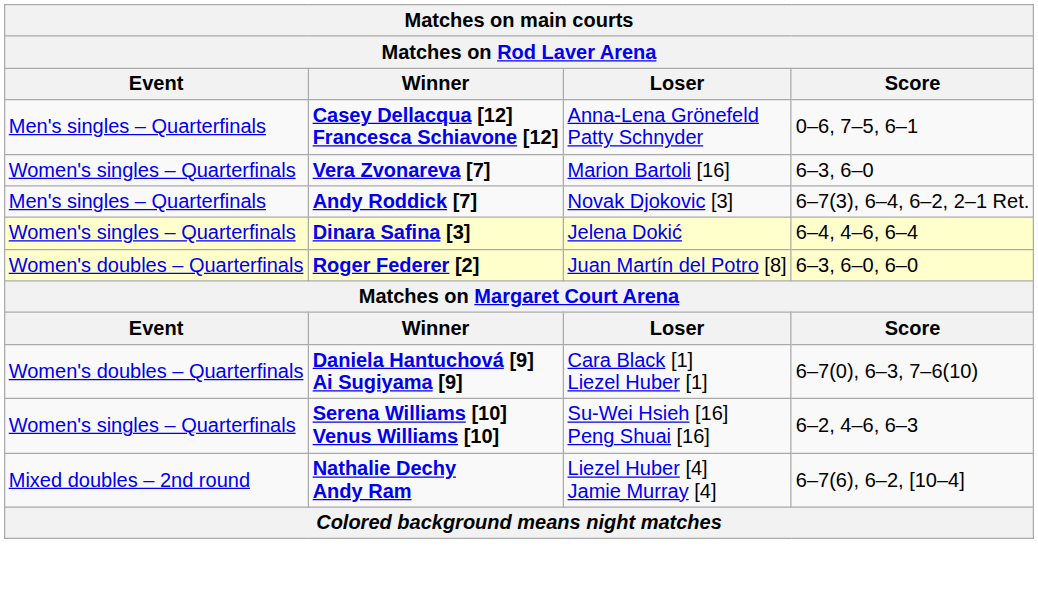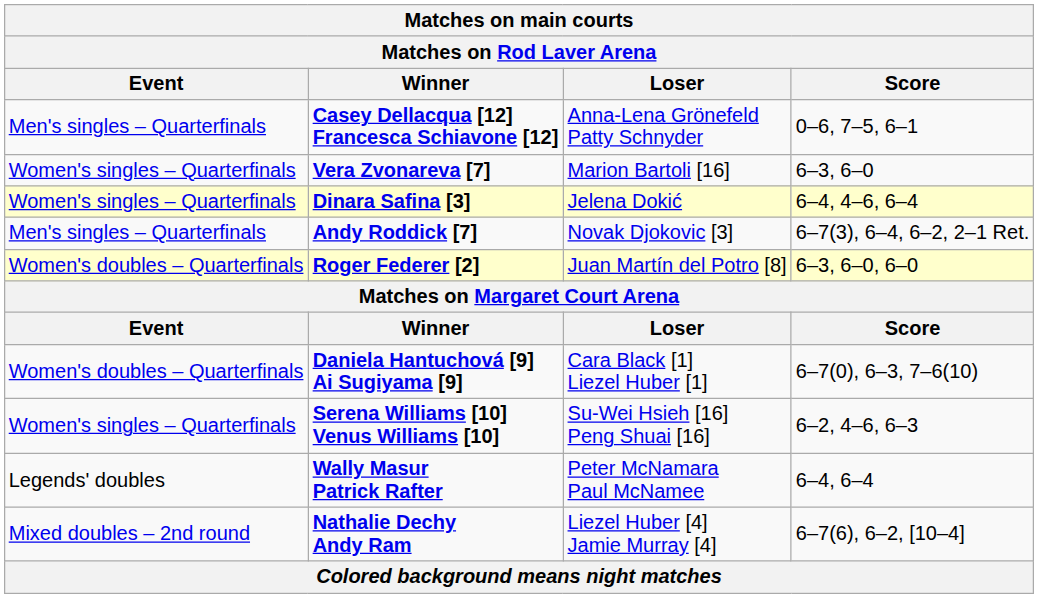 <table class="wikitable collapsible uncollapsed" style="margin:auto;">
 <tr>
 <th colspan=4 style="white-space:nowrap;">Matches on main courts</th>
 </tr>
 <tr>
 <th colspan=4><strong>Matches on <a href='#'>Rod Laver Arena</a></strong></th>
 </tr>
 <tr>
 <th>Event</th>
 <th>Winner</th>
 <th>Loser</th>
 <th>Score</th>
 </tr>
 <tr align=left>
 <td><a href='#'>Men's singles – Quarterfinals</a></td>
 <td> <strong><a href='#'>Casey Dellacqua</a> [12] <br>  <a href='#'>Francesca Schiavone</a> [12]</strong></td>
 <td> <a href='#'>Anna-Lena Grönefeld</a> <br>  <a href='#'>Patty Schnyder</a></td>
 <td>0–6, 7–5, 6–1</td>
 </tr>
 <tr align=left>
 <td><a href='#'>Women's singles – Quarterfinals</a></td>
 <td> <strong><a href='#'>Vera Zvonareva</a> [7]</strong></td>
 <td> <a href='#'>Marion Bartoli</a> [16]</td>
 <td>6–3, 6–0</td>
 </tr>
+<tr align=left bgcolor="#FFFFCC">
+<td><a href='#'>Women's singles – Quarterfinals</a></td>
+<td> <strong><a href='#'>Dinara Safina</a> [3]</strong></td>
+<td> <a href='#'>Jelena Dokić</a></td>
+<td>6–4, 4–6, 6–4</td>
+</tr>
 <tr align=left>
 <td><a href='#'>Men's singles – Quarterfinals</a></td>
 <td> <strong><a href='#'>Andy Roddick</a> [7]</strong></td>
 <td> <a href='#'>Novak Djokovic</a> [3]</td>
 <td>6–7(3), 6–4, 6–2, 2–1 Ret.</td>
-</tr>
-<tr align=left bgcolor="#FFFFCC">
-<td><a href='#'>Women's singles – Quarterfinals</a></td>
-<td> <strong><a href='#'>Dinara Safina</a> [3]</strong></td>
-<td> <a href='#'>Jelena Dokić</a></td>
-<td>6–4, 4–6, 6–4</td>
 </tr>
 <tr align=left bgcolor="#FFFFCC">
 <td><a href='#'>Women's doubles – Quarterfinals</a></td>
 <td> <strong><a href='#'>Roger Federer</a> [2]</strong></td>
 <td> <a href='#'>Juan Martín del Potro</a> [8]</td>
 <td>6–3, 6–0, 6–0</td>
 </tr>
 <tr>
 <th colspan=4><strong>Matches on <a href='#'>Margaret Court Arena</a></strong></th>
 </tr>
 <tr>
 <th>Event</th>
 <th>Winner</th>
 <th>Loser</th>
 <th>Score</th>
 </tr>
 <tr align=left>
 <td><a href='#'>Women's doubles – Quarterfinals</a></td>
 <td> <strong><a href='#'>Daniela Hantuchová</a> [9] <br>  <a href='#'>Ai Sugiyama</a> [9]</strong></td>
 <td> <a href='#'>Cara Black</a> [1]<br>  <a href='#'>Liezel Huber</a> [1]</td>
 <td>6–7(0), 6–3, 7–6(10)</td>
 </tr>
 <tr align=left>
 <td><a href='#'>Women's singles – Quarterfinals</a></td>
 <td> <strong><a href='#'>Serena Williams</a> [10] <br>  <a href='#'>Venus Williams</a> [10]</strong></td>
 <td> <a href='#'>Su-Wei Hsieh</a> [16] <br>  <a href='#'>Peng Shuai</a> [16]</td>
 <td>6–2, 4–6, 6–3</td>
 </tr>
 <tr align=left>
+<td>Legends' doubles</td>
+<td> <strong><a href='#'>Wally Masur</a> <br>  <a href='#'>Patrick Rafter</a></strong></td>
+<td> <a href='#'>Peter McNamara</a> <br>  <a href='#'>Paul McNamee</a></td>
+<td>6–4, 6–4</td>
+</tr>
+<tr align=left>
 <td><a href='#'>Mixed doubles – 2nd round</a></td>
 <td>  <strong><a href='#'>Nathalie Dechy</a> <br>  <a href='#'>Andy Ram</a></strong></td>
 <td> <a href='#'>Liezel Huber</a> [4] <br>  <a href='#'>Jamie Murray</a> [4]</td>
 <td>6–7(6), 6–2, [10–4]</td>
 </tr>
 <tr>
 <th colspan=4><em>Colored background means night matches</em></th>
 </tr>
 </table>
